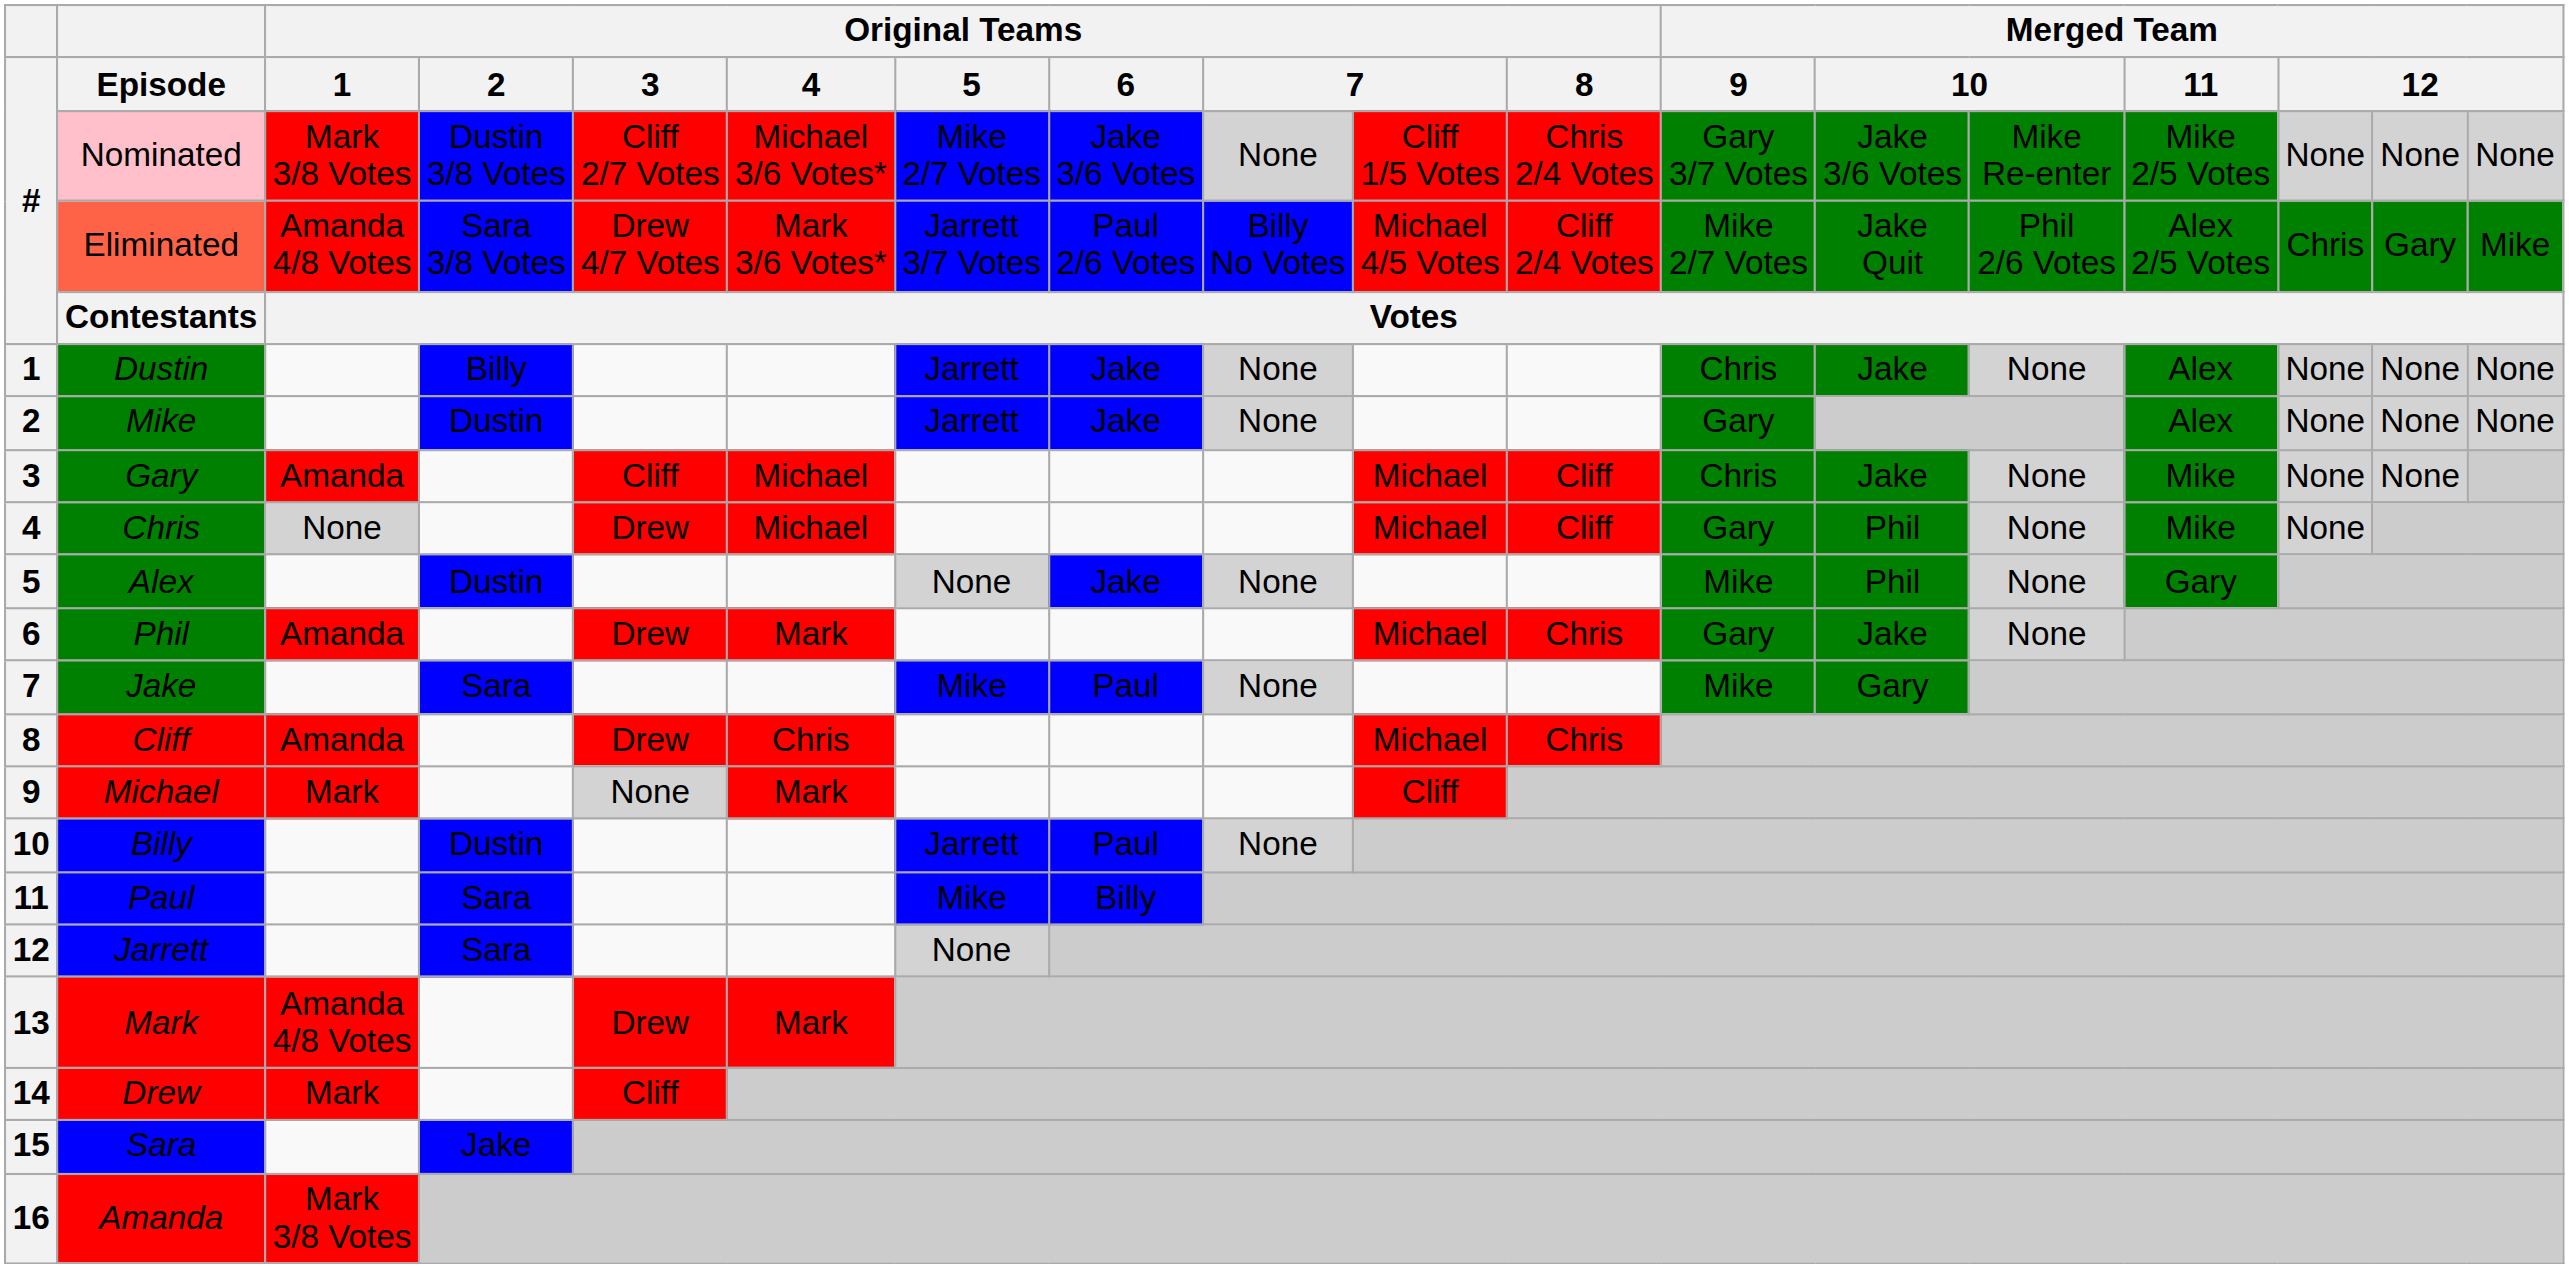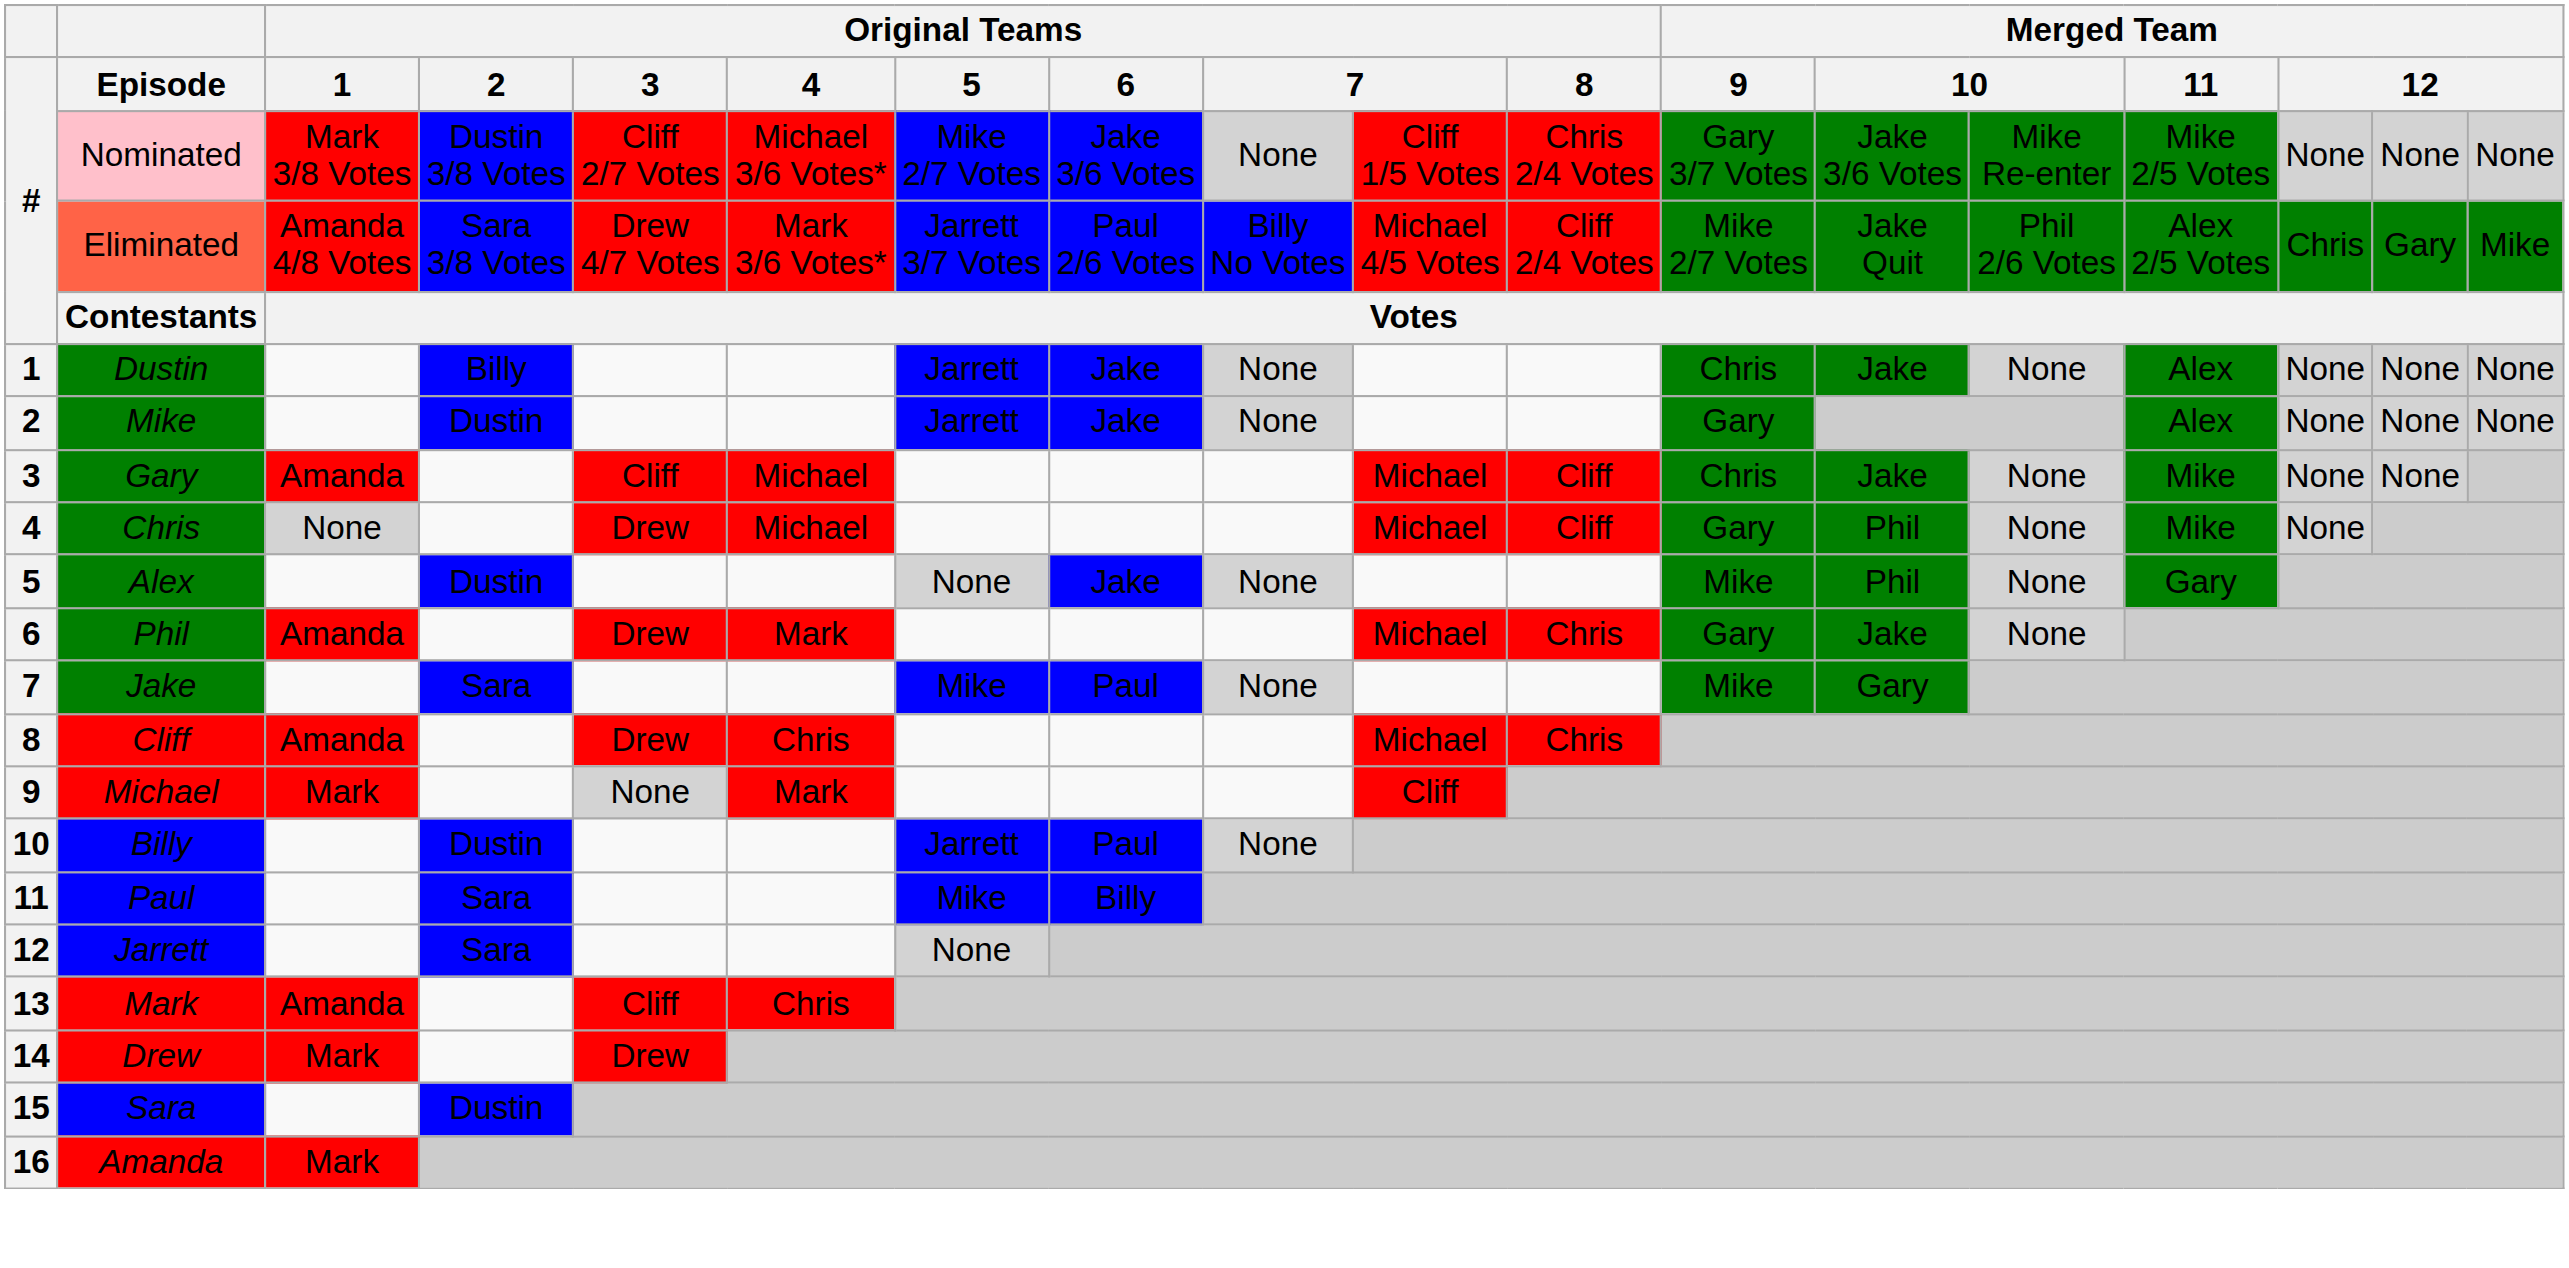 <table class="wikitable" style="text-align:center">
 <tr>
 <th></th>
 <th></th>
 <th colspan="9">Original Teams</th>
 <th colspan="7">Merged Team</th>
 </tr>
 <tr>
 <th rowspan="4">#</th>
 <th>Episode</th>
 <th>1</th>
 <th>2</th>
 <th>3</th>
 <th>4</th>
 <th>5</th>
 <th>6</th>
 <th colspan="2">7</th>
 <th>8</th>
 <th>9</th>
 <th colspan="2">10</th>
 <th>11</th>
 <th colspan="3">12</th>
 </tr>
 <tr>
 <td style="background:pink;">Nominated</td>
 <td style="background:red;"><span>Mark<br>3/8 Votes</span></td>
 <td style="background:blue;"><span>Dustin<br>3/8 Votes</span></td>
 <td style="background:red;"><span>Cliff<br>2/7 Votes</span></td>
 <td style="background:red;"><span>Michael<br>3/6 Votes*</span></td>
 <td style="background:blue;"><span>Mike<br>2/7 Votes</span></td>
 <td style="background:blue;"><span>Jake<br>3/6 Votes</span></td>
 <td style="background:lightgrey;"><span>None</span></td>
 <td style="background:red;"><span>Cliff<br>1/5 Votes</span></td>
 <td style="background:red;"><span>Chris<br>2/4 Votes</span></td>
 <td style="background:green;"><span>Gary<br>3/7 Votes</span></td>
 <td style="background:green;"><span>Jake<br>3/6 Votes</span></td>
 <td style="background:green;"><span>Mike<br>Re-enter</span></td>
 <td style="background:green;"><span>Mike<br>2/5 Votes</span></td>
 <td style="background:lightgrey;"><span>None</span></td>
 <td style="background:lightgrey;"><span>None</span></td>
 <td style="background:lightgrey;"><span>None</span></td>
 </tr>
 <tr>
 <td style="background:tomato;">Eliminated</td>
 <td style="background:red;"><span>Amanda<br>4/8 Votes</span></td>
 <td style="background:blue;"><span>Sara<br>3/8 Votes</span></td>
 <td style="background:red;"><span>Drew<br>4/7 Votes</span></td>
 <td style="background:red;"><span>Mark<br>3/6 Votes*</span></td>
 <td style="background:blue;"><span>Jarrett<br>3/7 Votes</span></td>
 <td style="background:blue;"><span>Paul<br>2/6 Votes</span></td>
 <td style="background:blue;"><span>Billy<br>No Votes</span></td>
 <td style="background:red;"><span>Michael<br>4/5 Votes</span></td>
 <td style="background:red;"><span>Cliff<br>2/4 Votes</span></td>
 <td style="background:green;"><span>Mike<br>2/7 Votes</span></td>
 <td style="background:green;"><span>Jake<br>Quit</span></td>
 <td style="background:green;"><span>Phil<br>2/6 Votes</span></td>
 <td style="background:green;"><span>Alex<br>2/5 Votes</span></td>
 <td style="background:green;"><span>Chris</span></td>
 <td style="background:green;"><span>Gary</span></td>
 <td style="background:green;"><span>Mike</span></td>
 </tr>
 <tr>
 <th>Contestants</th>
 <th colspan=16>Votes</th>
 </tr>
 <tr>
 <th>1</th>
 <td style="background:green;"><span><em>Dustin</em></span></td>
 <td></td>
 <td style="background:blue;"><span>Billy</span></td>
 <td></td>
 <td></td>
 <td style="background:blue;"><span>Jarrett</span></td>
 <td style="background:blue;"><span>Jake</span></td>
 <td style="background:lightgrey;"><span>None</span></td>
 <td></td>
 <td></td>
 <td style="background:green;"><span>Chris</span></td>
 <td style="background:green;"><span>Jake</span></td>
 <td style="background:lightgrey;"><span>None</span></td>
 <td style="background:green;"><span>Alex</span></td>
 <td style="background:lightgrey;"><span>None</span></td>
 <td style="background:lightgrey;"><span>None</span></td>
 <td style="background:lightgrey;"><span>None</span></td>
 </tr>
 <tr>
 <th>2</th>
 <td style="background:green;"><span><em>Mike</em></span></td>
 <td></td>
 <td style="background:blue;"><span>Dustin</span></td>
 <td></td>
 <td></td>
 <td style="background:blue;"><span>Jarrett</span></td>
 <td style="background:blue;"><span>Jake</span></td>
 <td style="background:lightgrey;"><span>None</span></td>
 <td></td>
 <td></td>
 <td style="background:green;"><span>Gary</span></td>
 <td style="background:#ccc;" colspan="2"></td>
 <td style="background:green;"><span>Alex</span></td>
 <td style="background:lightgrey;"><span>None</span></td>
 <td style="background:lightgrey;"><span>None</span></td>
 <td style="background:lightgrey;"><span>None</span></td>
 </tr>
 <tr>
 <th>3</th>
 <td style="background:green;"><span><em>Gary</em></span></td>
 <td style="background:red;"><span>Amanda</span></td>
 <td></td>
 <td style="background:red;"><span>Cliff</span></td>
 <td style="background:red;"><span>Michael</span></td>
 <td></td>
 <td></td>
 <td></td>
 <td style="background:red;"><span>Michael</span></td>
 <td style="background:red;"><span>Cliff</span></td>
 <td style="background:green;"><span>Chris</span></td>
 <td style="background:green;"><span>Jake</span></td>
 <td style="background:lightgrey;"><span>None</span></td>
 <td style="background:green;"><span>Mike</span></td>
 <td style="background:lightgrey;"><span>None</span></td>
 <td style="background:lightgrey;"><span>None</span></td>
 <td style="background:#ccc;"></td>
 </tr>
 <tr>
 <th>4</th>
 <td style="background:green;"><span><em>Chris</em></span></td>
 <td style="background:lightgrey;"><span>None</span></td>
 <td></td>
 <td style="background:red;"><span>Drew</span></td>
 <td style="background:red;"><span>Michael</span></td>
 <td></td>
 <td></td>
 <td></td>
 <td style="background:red;"><span>Michael</span></td>
 <td style="background:red;"><span>Cliff</span></td>
 <td style="background:green;"><span>Gary</span></td>
 <td style="background:green;"><span>Phil</span></td>
 <td style="background:lightgrey;"><span>None</span></td>
 <td style="background:green;"><span>Mike</span></td>
 <td style="background:lightgrey;"><span>None</span></td>
 <td colspan="2" style="background:#ccc;"></td>
 </tr>
 <tr>
 <th>5</th>
 <td style="background:green;"><span><em>Alex</em></span></td>
 <td></td>
 <td style="background:blue;"><span>Dustin</span></td>
 <td></td>
 <td></td>
 <td style="background:lightgrey;"><span>None</span></td>
 <td style="background:blue;"><span>Jake</span></td>
 <td style="background:lightgrey;"><span>None</span></td>
 <td></td>
 <td></td>
 <td style="background:green;"><span>Mike</span></td>
 <td style="background:green;"><span>Phil</span></td>
 <td style="background:lightgrey;"><span>None</span></td>
 <td style="background:green;"><span>Gary</span></td>
 <td colspan="3" style="background:#ccc;"></td>
 </tr>
 <tr>
 <th>6</th>
 <td style="background:green;"><span><em>Phil</em></span></td>
 <td style="background:red;"><span>Amanda</span></td>
 <td></td>
 <td style="background:red;"><span>Drew</span></td>
 <td style="background:red;"><span>Mark</span></td>
 <td></td>
 <td></td>
 <td></td>
 <td style="background:red;"><span>Michael</span></td>
 <td style="background:red;"><span>Chris</span></td>
 <td style="background:green;"><span>Gary</span></td>
 <td style="background:green;"><span>Jake</span></td>
 <td style="background:lightgrey;"><span>None</span></td>
 <td colspan="4" style="background:#ccc;"></td>
 </tr>
 <tr>
 <th>7</th>
 <td style="background:green;"><span><em>Jake</em></span></td>
 <td></td>
 <td style="background:blue;"><span>Sara</span></td>
 <td></td>
 <td></td>
 <td style="background:blue;"><span>Mike</span></td>
 <td style="background:blue;"><span>Paul</span></td>
 <td style="background:lightgrey;"><span>None</span></td>
 <td></td>
 <td></td>
 <td style="background:green;"><span>Mike</span></td>
 <td style="background:green;"><span>Gary</span></td>
 <td colspan="5" style="background:#ccc;"></td>
 </tr>
 <tr>
 <th>8</th>
 <td style="background:red;"><span><em>Cliff</em></span></td>
 <td style="background:red;"><span>Amanda</span></td>
 <td></td>
 <td style="background:red;"><span>Drew</span></td>
 <td style="background:red;"><span>Chris</span></td>
 <td></td>
 <td></td>
 <td></td>
 <td style="background:red;"><span>Michael</span></td>
 <td style="background:red;"><span>Chris</span></td>
 <td colspan="7" style="background:#ccc;"></td>
 </tr>
 <tr>
 <th>9</th>
 <td style="background:red;"><span><em>Michael</em></span></td>
 <td style="background:red;"><span>Mark</span></td>
 <td></td>
 <td style="background:lightgrey;"><span>None</span></td>
 <td style="background:red;"><span>Mark</span></td>
 <td></td>
 <td></td>
 <td></td>
 <td style="background:red;"><span>Cliff</span></td>
 <td colspan="8" style="background:#ccc;"></td>
 </tr>
 <tr>
 <th>10</th>
 <td style="background:blue;"><span><em>Billy</em></span></td>
 <td></td>
 <td style="background:blue;"><span>Dustin</span></td>
 <td></td>
 <td></td>
 <td style="background:blue;"><span>Jarrett</span></td>
 <td style="background:blue;"><span>Paul</span></td>
 <td style="background:lightgrey;"><span>None</span></td>
 <td colspan="9" style="background:#ccc;"></td>
 </tr>
 <tr>
 <th>11</th>
 <td style="background:blue;"><span><em>Paul</em></span></td>
 <td></td>
 <td style="background:blue;"><span>Sara</span></td>
 <td></td>
 <td></td>
 <td style="background:blue;"><span>Mike</span></td>
 <td style="background:blue;"><span>Billy</span></td>
 <td colspan="10" style="background:#ccc;"></td>
 </tr>
 <tr>
 <th>12</th>
 <td style="background:blue;"><span><em>Jarrett</em></span></td>
 <td></td>
 <td style="background:blue;"><span>Sara</span></td>
 <td></td>
 <td></td>
 <td style="background:lightgrey;"><span>None</span></td>
 <td colspan="11" style="background:#ccc;"></td>
 </tr>
 <tr>
 <th>13</th>
 <td style="background:red;"><span><em>Mark</em></span></td>
-<td style="background:red;"><span>Amanda<br>4/8 Votes</span></td>
+<td style="background:red;"><span>Amanda</span></td>
 <td></td>
-<td style="background:red;"><span>Drew</span></td>
-<td style="background:red;"><span>Mark</span></td>
+<td style="background:red;"><span>Cliff</span></td>
+<td style="background:red;"><span>Chris</span></td>
 <td colspan="12" style="background:#ccc;"></td>
 </tr>
 <tr>
 <th>14</th>
 <td style="background:red;"><span><em>Drew</em></span></td>
 <td style="background:red;"><span>Mark</span></td>
 <td></td>
-<td style="background:red;"><span>Cliff</span></td>
+<td style="background:red;"><span>Drew</span></td>
 <td colspan="13" style="background:#ccc;"></td>
 </tr>
 <tr>
 <th>15</th>
 <td style="background:blue;"><span><em>Sara</em></span></td>
 <td></td>
-<td style="background:blue;"><span>Jake</span></td>
+<td style="background:blue;"><span>Dustin</span></td>
 <td colspan="14" style="background:#ccc;"></td>
 </tr>
 <tr>
 <th>16</th>
 <td style="background:red;"><span><em>Amanda</em></span></td>
-<td style="background:red;"><span>Mark<br>3/8 Votes</span></td>
+<td style="background:red;"><span>Mark</span></td>
 <td colspan="15" style="background:#ccc;"></td>
 </tr>
 </table>
